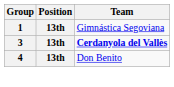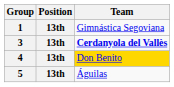 <table class="wikitable">
 <tr>
 <th>Group</th>
 <th>Position</th>
 <th>Team</th>
 </tr>
 <tr>
 <th>1</th>
 <th>13th</th>
 <td><a href='#'>Gimnástica Segoviana</a></td>
 </tr>
 <tr>
 <th>3</th>
 <th>13th</th>
 <td><strong><a href='#'>Cerdanyola del Vallès</a></strong></td>
 </tr>
 <tr>
 <th>4</th>
 <th>13th</th>
-<td><a href='#'>Don Benito</a></td>
+<td style="background: gold;"><a href='#'>Don Benito</a></td>
+</tr>
+<tr>
+<th>5</th>
+<th>13th</th>
+<td><a href='#'>Águilas</a></td>
 </tr>
 </table>
